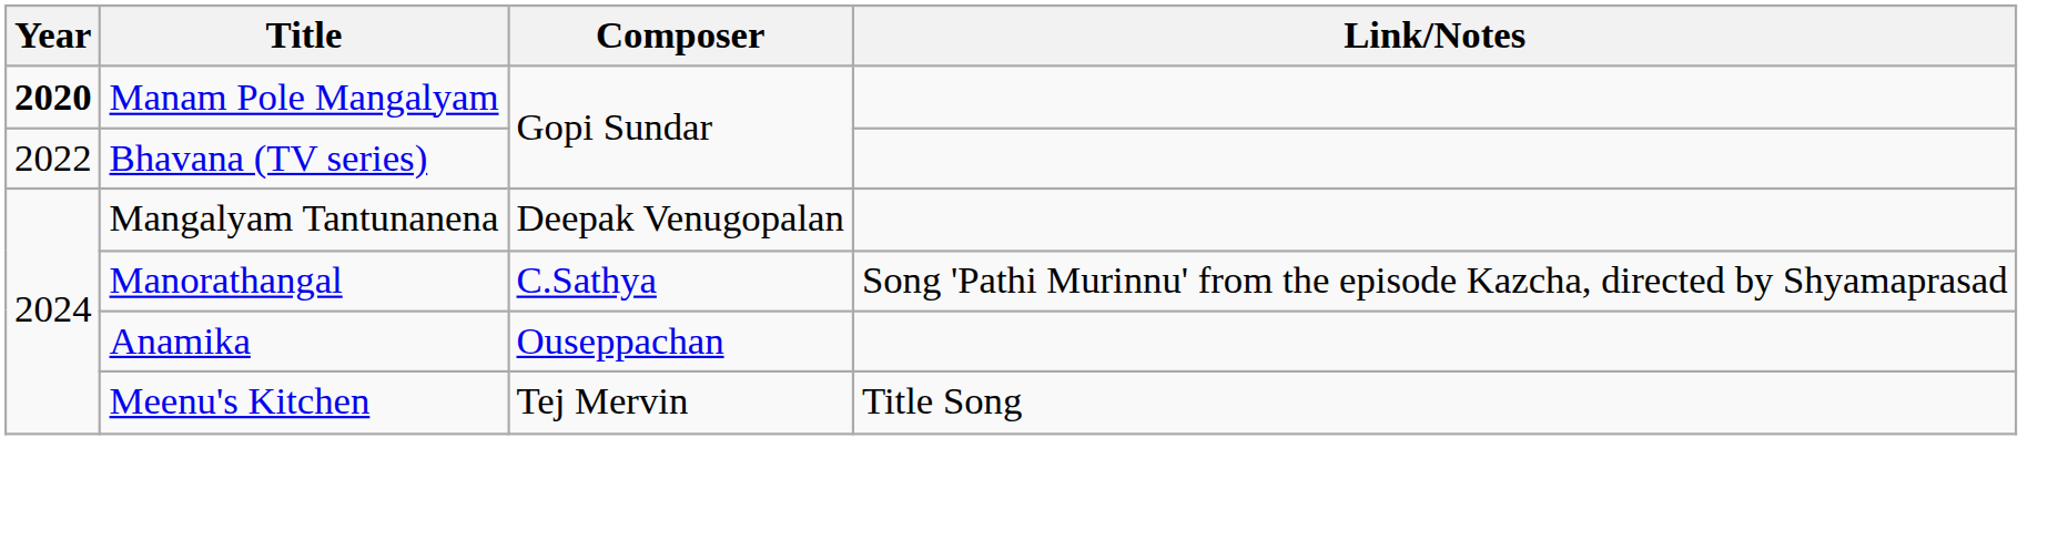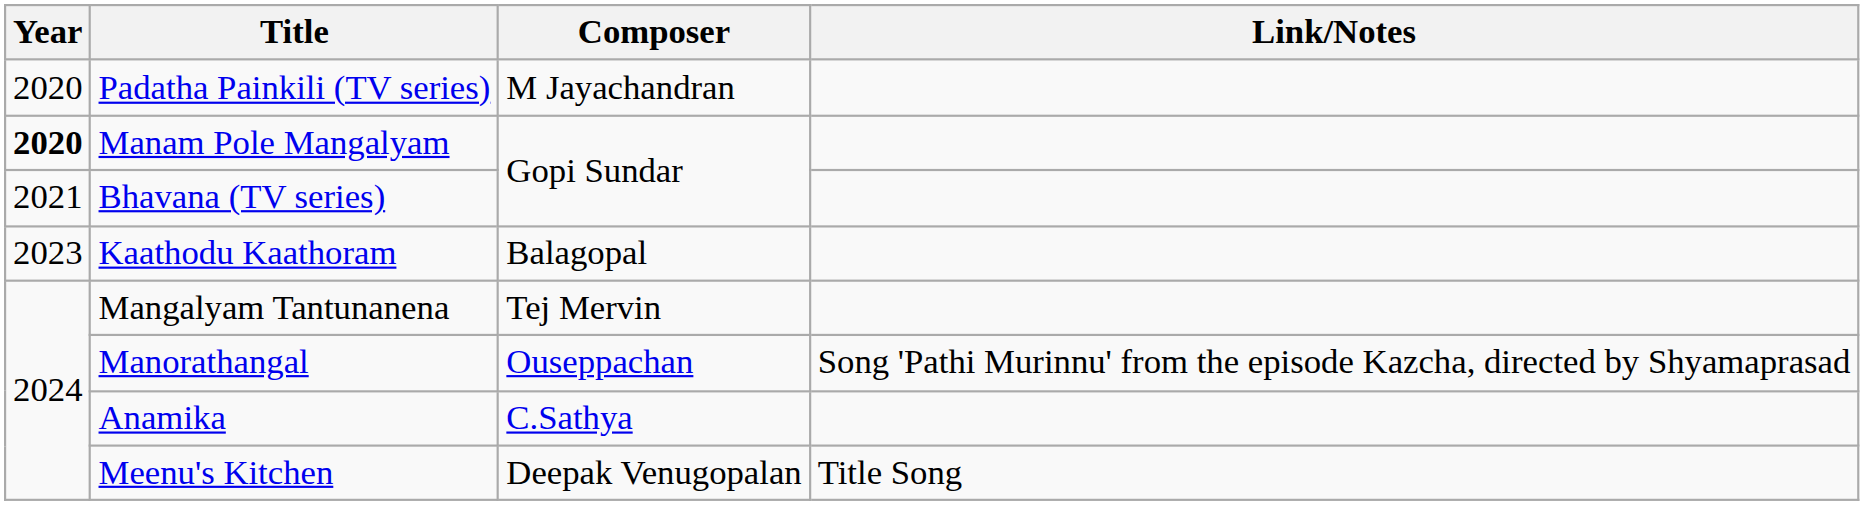 <table class = "sortable wikitable">
 <tr>
 <th>Year</th>
 <th>Title</th>
 <th>Composer</th>
 <th>Link/Notes</th>
 </tr>
 <tr>
+<td>2020</td>
+<td><a href='#'>Padatha Painkili (TV series)</a></td>
+<td>M Jayachandran</td>
+<td></td>
+</tr>
+<tr>
 <td><strong>2020</strong></td>
 <td><a href='#'>Manam Pole Mangalyam</a></td>
 <td rowspan=2>Gopi Sundar</td>
 </tr>
 <tr>
-<td>2022</td>
+<td>2021</td>
 <td><a href='#'>Bhavana (TV series)</a></td>
+<td></td>
+</tr>
+<tr>
+<td>2023</td>
+<td><a href='#'>Kaathodu Kaathoram</a></td>
+<td>Balagopal</td>
 <td></td>
 </tr>
 <tr>
 <td rowspan="4">2024</td>
 <td>Mangalyam Tantunanena</td>
-<td>Deepak Venugopalan</td>
+<td>Tej Mervin</td>
 <td></td>
 </tr>
 <tr>
 <td><a href='#'>Manorathangal</a></td>
-<td><a href='#'>C.Sathya</a></td>
+<td><a href='#'>Ouseppachan</a></td>
 <td>Song 'Pathi Murinnu' from the episode Kazcha, directed by Shyamaprasad</td>
 </tr>
 <tr>
 <td><a href='#'>Anamika</a></td>
-<td><a href='#'>Ouseppachan</a></td>
+<td><a href='#'>C.Sathya</a></td>
 <td></td>
 </tr>
 <tr>
 <td><a href='#'>Meenu's Kitchen</a></td>
-<td>Tej Mervin</td>
+<td>Deepak Venugopalan</td>
 <td>Title Song</td>
 </tr>
 </table>
